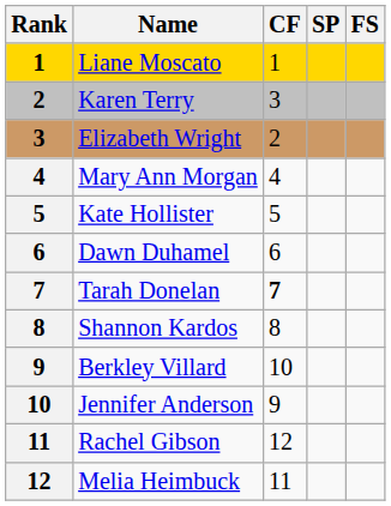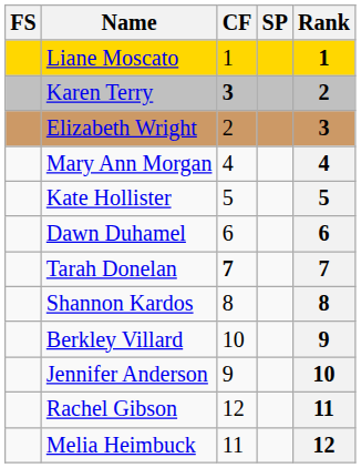 <table class="wikitable">
 <tr>
-<th>Rank</th>
+<th>FS</th>
 <th>Name</th>
 <th>CF</th>
 <th>SP</th>
-<th>FS</th>
+<th>Rank</th>
 </tr>
 <tr bgcolor="gold">
-<td align="center"><strong>1</strong></td>
+<td></td>
 <td><a href='#'>Liane Moscato</a></td>
 <td>1</td>
 <td></td>
-<td></td>
+<td align="center"><strong>1</strong></td>
 </tr>
 <tr bgcolor="silver">
+<td></td>
+<td><a href='#'>Karen Terry</a></td>
+<td><strong>3</strong></td>
+<td></td>
 <td align="center"><strong>2</strong></td>
-<td><a href='#'>Karen Terry</a></td>
-<td>3</td>
-<td></td>
-<td></td>
 </tr>
 <tr bgcolor="cc9966">
-<td align="center"><strong>3</strong></td>
+<td></td>
 <td><a href='#'>Elizabeth Wright</a></td>
 <td>2</td>
 <td></td>
-<td></td>
+<td align="center"><strong>3</strong></td>
 </tr>
 <tr>
-<th>4</th>
+<td></td>
 <td><a href='#'>Mary Ann Morgan</a></td>
 <td>4</td>
 <td></td>
-<td></td>
+<th>4</th>
 </tr>
 <tr>
-<th>5</th>
+<td></td>
 <td><a href='#'>Kate Hollister</a></td>
 <td>5</td>
 <td></td>
-<td></td>
+<th>5</th>
 </tr>
 <tr>
-<th>6</th>
+<td></td>
 <td><a href='#'>Dawn Duhamel</a></td>
 <td>6</td>
 <td></td>
-<td></td>
+<th>6</th>
 </tr>
 <tr>
-<th>7</th>
+<td></td>
 <td><a href='#'>Tarah Donelan</a></td>
 <td><strong>7</strong></td>
 <td></td>
-<td></td>
+<th>7</th>
 </tr>
 <tr>
-<th>8</th>
+<td></td>
 <td><a href='#'>Shannon Kardos</a></td>
 <td>8</td>
 <td></td>
-<td></td>
+<th>8</th>
 </tr>
 <tr>
-<th>9</th>
+<td></td>
 <td><a href='#'>Berkley Villard</a></td>
 <td>10</td>
 <td></td>
-<td></td>
+<th>9</th>
 </tr>
 <tr>
-<th>10</th>
+<td></td>
 <td><a href='#'>Jennifer Anderson</a></td>
 <td>9</td>
 <td></td>
-<td></td>
+<th>10</th>
 </tr>
 <tr>
-<th>11</th>
+<td></td>
 <td><a href='#'>Rachel Gibson</a></td>
 <td>12</td>
 <td></td>
-<td></td>
+<th>11</th>
 </tr>
 <tr>
-<th>12</th>
+<td></td>
 <td><a href='#'>Melia Heimbuck</a></td>
 <td>11</td>
 <td></td>
-<td></td>
+<th>12</th>
 </tr>
 </table>
